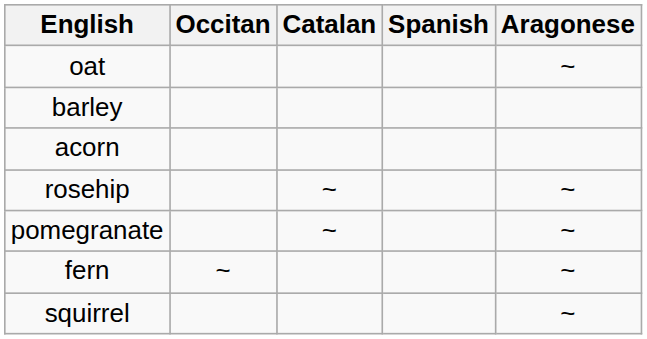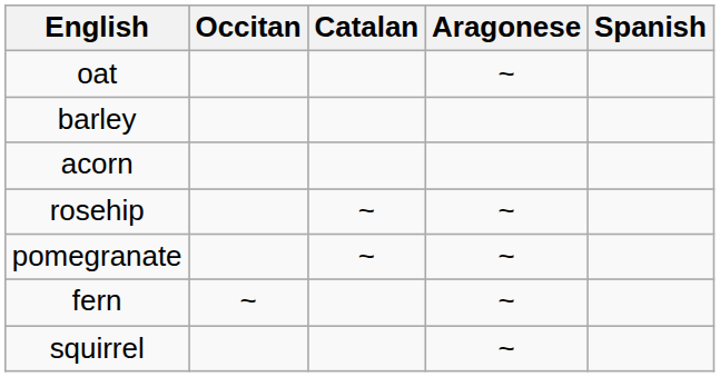 <table class="wikitable" style="text-align:center;">
 <tr>
 <th>English</th>
 <th>Occitan</th>
 <th>Catalan</th>
+<th>Aragonese</th>
 <th>Spanish</th>
-<th>Aragonese</th>
 </tr>
 <tr>
 <td>oat</td>
 <td></td>
 <td></td>
+<td> ~ </td>
 <td></td>
-<td> ~ </td>
 </tr>
 <tr>
 <td>barley</td>
 <td></td>
 <td></td>
 <td></td>
 <td></td>
 </tr>
 <tr>
 <td>acorn</td>
 <td></td>
 <td></td>
 <td></td>
 <td></td>
 </tr>
 <tr>
 <td>rosehip</td>
 <td></td>
 <td> ~ </td>
+<td> ~  </td>
 <td></td>
-<td> ~  </td>
 </tr>
 <tr>
 <td>pomegranate</td>
 <td></td>
 <td> ~ </td>
+<td> ~ </td>
 <td></td>
-<td> ~ </td>
 </tr>
 <tr>
 <td>fern</td>
 <td> ~  </td>
 <td></td>
+<td> ~ </td>
 <td></td>
-<td> ~ </td>
 </tr>
 <tr>
 <td>squirrel</td>
 <td></td>
 <td></td>
+<td> ~ </td>
 <td></td>
-<td> ~ </td>
 </tr>
 </table>
